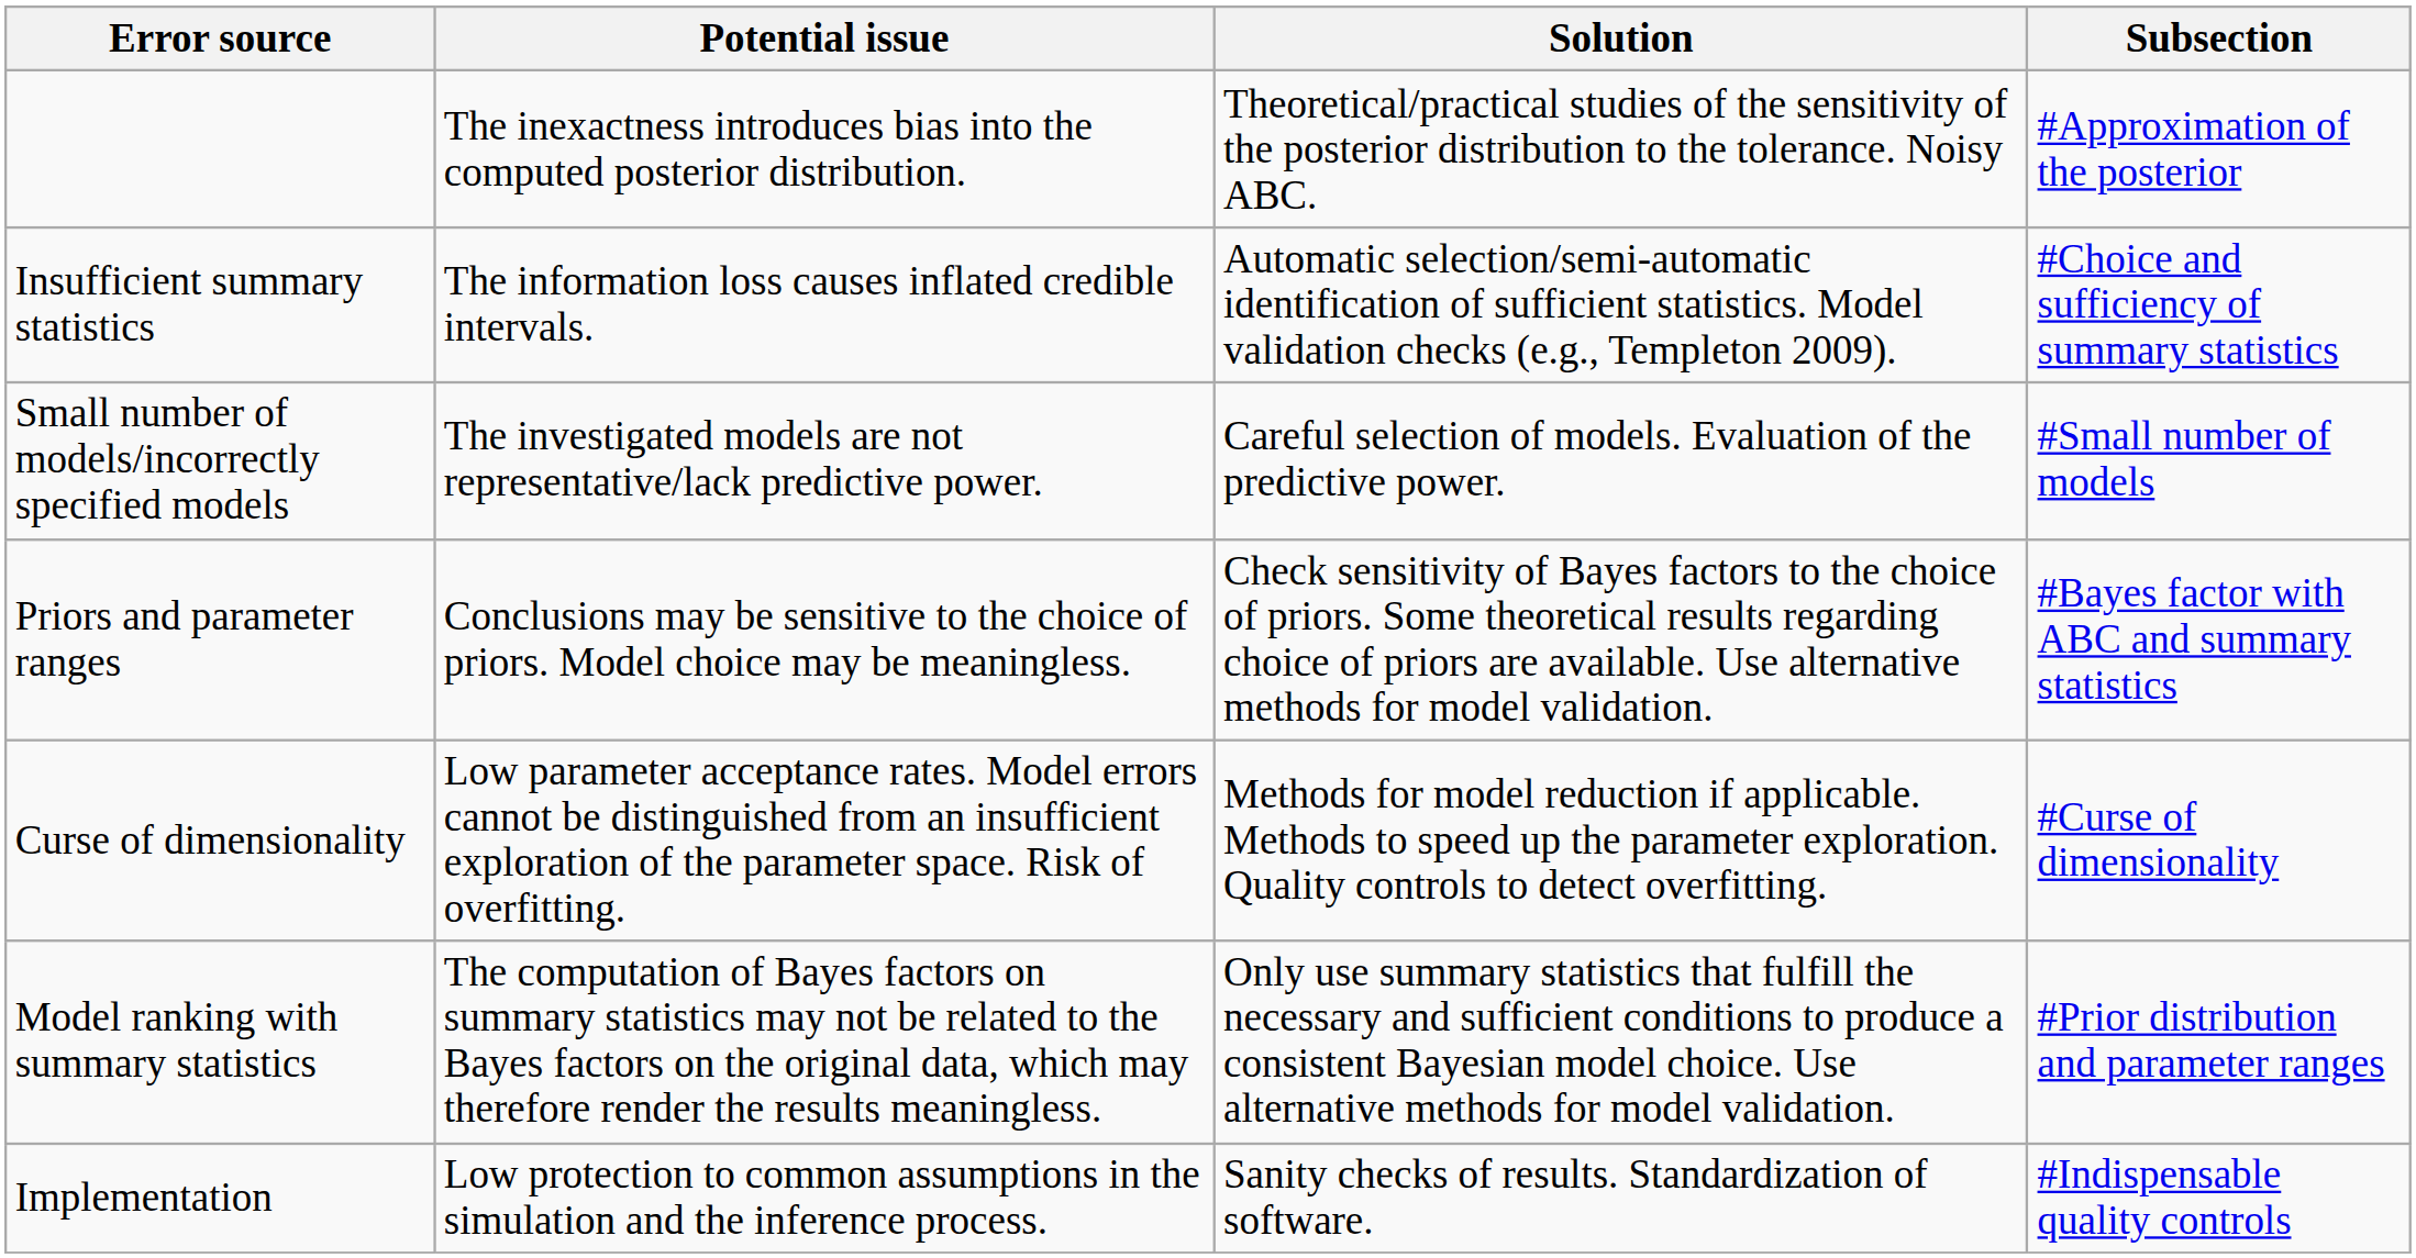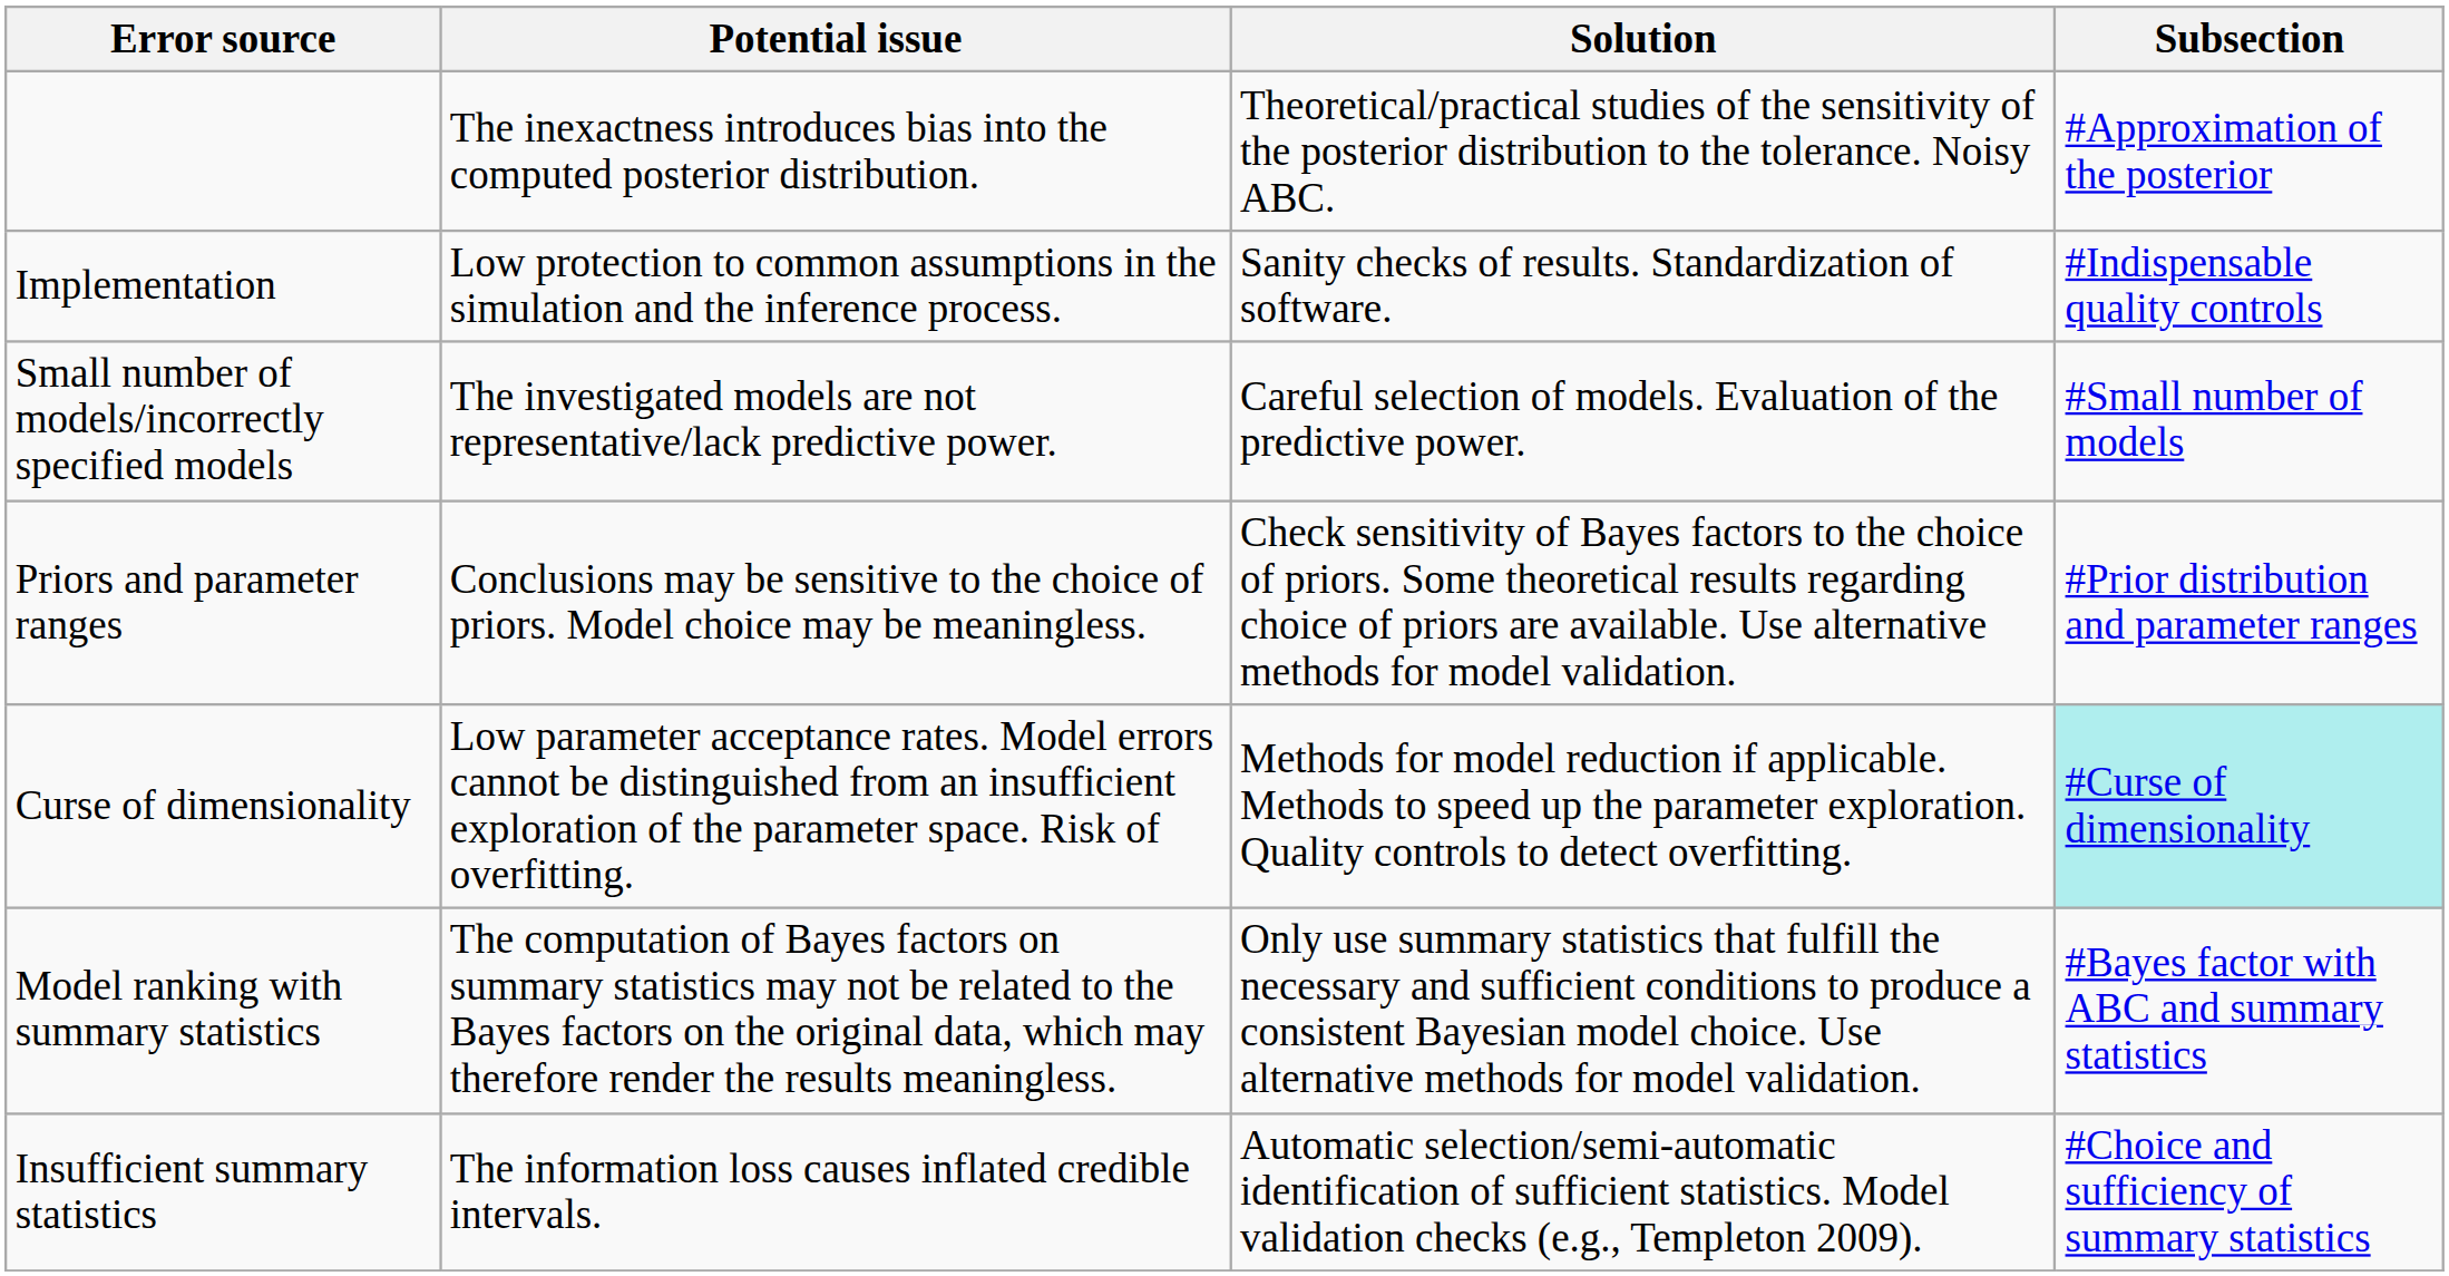 <table class="sortable wikitable" style="float: right; margin-left: 1em;"  width="75%" id="table2">
 <tr>
 <th>Error source</th>
 <th>Potential issue</th>
 <th>Solution</th>
 <th>Subsection</th>
 </tr>
 <tr>
 <td></td>
 <td>The inexactness introduces bias into the computed posterior distribution.</td>
 <td>Theoretical/practical studies of the sensitivity of the posterior distribution to the tolerance. Noisy ABC.</td>
 <td><a href='#'>#Approximation of the posterior</a></td>
 </tr>
 <tr>
-<td>Insufficient summary statistics</td>
-<td>The information loss causes inflated credible intervals.</td>
-<td>Automatic selection/semi-automatic identification of sufficient statistics. Model validation checks (e.g., Templeton 2009).</td>
-<td><a href='#'>#Choice and sufficiency of summary statistics</a></td>
+<td>Implementation</td>
+<td>Low protection to common assumptions in the simulation and the inference process.</td>
+<td>Sanity checks of results. Standardization of software.</td>
+<td><a href='#'>#Indispensable quality controls</a></td>
 </tr>
 <tr>
 <td>Small number of models/incorrectly specified models</td>
 <td>The investigated models are not representative/lack predictive power.</td>
 <td>Careful selection of models. Evaluation of the predictive power.</td>
 <td><a href='#'>#Small number of models</a></td>
 </tr>
 <tr>
 <td>Priors and parameter ranges</td>
 <td>Conclusions may be sensitive to the choice of priors. Model choice may be meaningless.</td>
 <td>Check sensitivity of Bayes factors to the choice of priors. Some theoretical results regarding choice of priors are available. Use alternative methods for model validation.</td>
-<td><a href='#'>#Bayes factor with ABC and summary statistics</a></td>
+<td><a href='#'>#Prior distribution and parameter ranges</a></td>
 </tr>
 <tr>
 <td>Curse of dimensionality</td>
 <td>Low parameter acceptance rates. Model errors cannot be distinguished from an insufficient exploration of the parameter space.  Risk of overfitting.</td>
 <td>Methods for model reduction if applicable. Methods to speed up the parameter exploration. Quality controls to detect overfitting.</td>
-<td><a href='#'>#Curse of dimensionality</a></td>
+<td style="background: paleturquoise;"><a href='#'>#Curse of dimensionality</a></td>
 </tr>
 <tr>
 <td>Model ranking with summary statistics</td>
 <td>The computation of Bayes factors on summary statistics may not be related to the Bayes factors on the original data, which may therefore render the results meaningless.</td>
 <td>Only use summary statistics that fulfill the necessary and sufficient conditions to produce a consistent Bayesian model choice. Use alternative methods for model validation.</td>
-<td><a href='#'>#Prior distribution and parameter ranges</a></td>
+<td><a href='#'>#Bayes factor with ABC and summary statistics</a></td>
 </tr>
 <tr>
-<td>Implementation</td>
-<td>Low protection to common assumptions in the simulation and the inference process.</td>
-<td>Sanity checks of results. Standardization of software.</td>
-<td><a href='#'>#Indispensable quality controls</a></td>
+<td>Insufficient summary statistics</td>
+<td>The information loss causes inflated credible intervals.</td>
+<td>Automatic selection/semi-automatic identification of sufficient statistics. Model validation checks (e.g., Templeton 2009).</td>
+<td><a href='#'>#Choice and sufficiency of summary statistics</a></td>
 </tr>
 </table>
